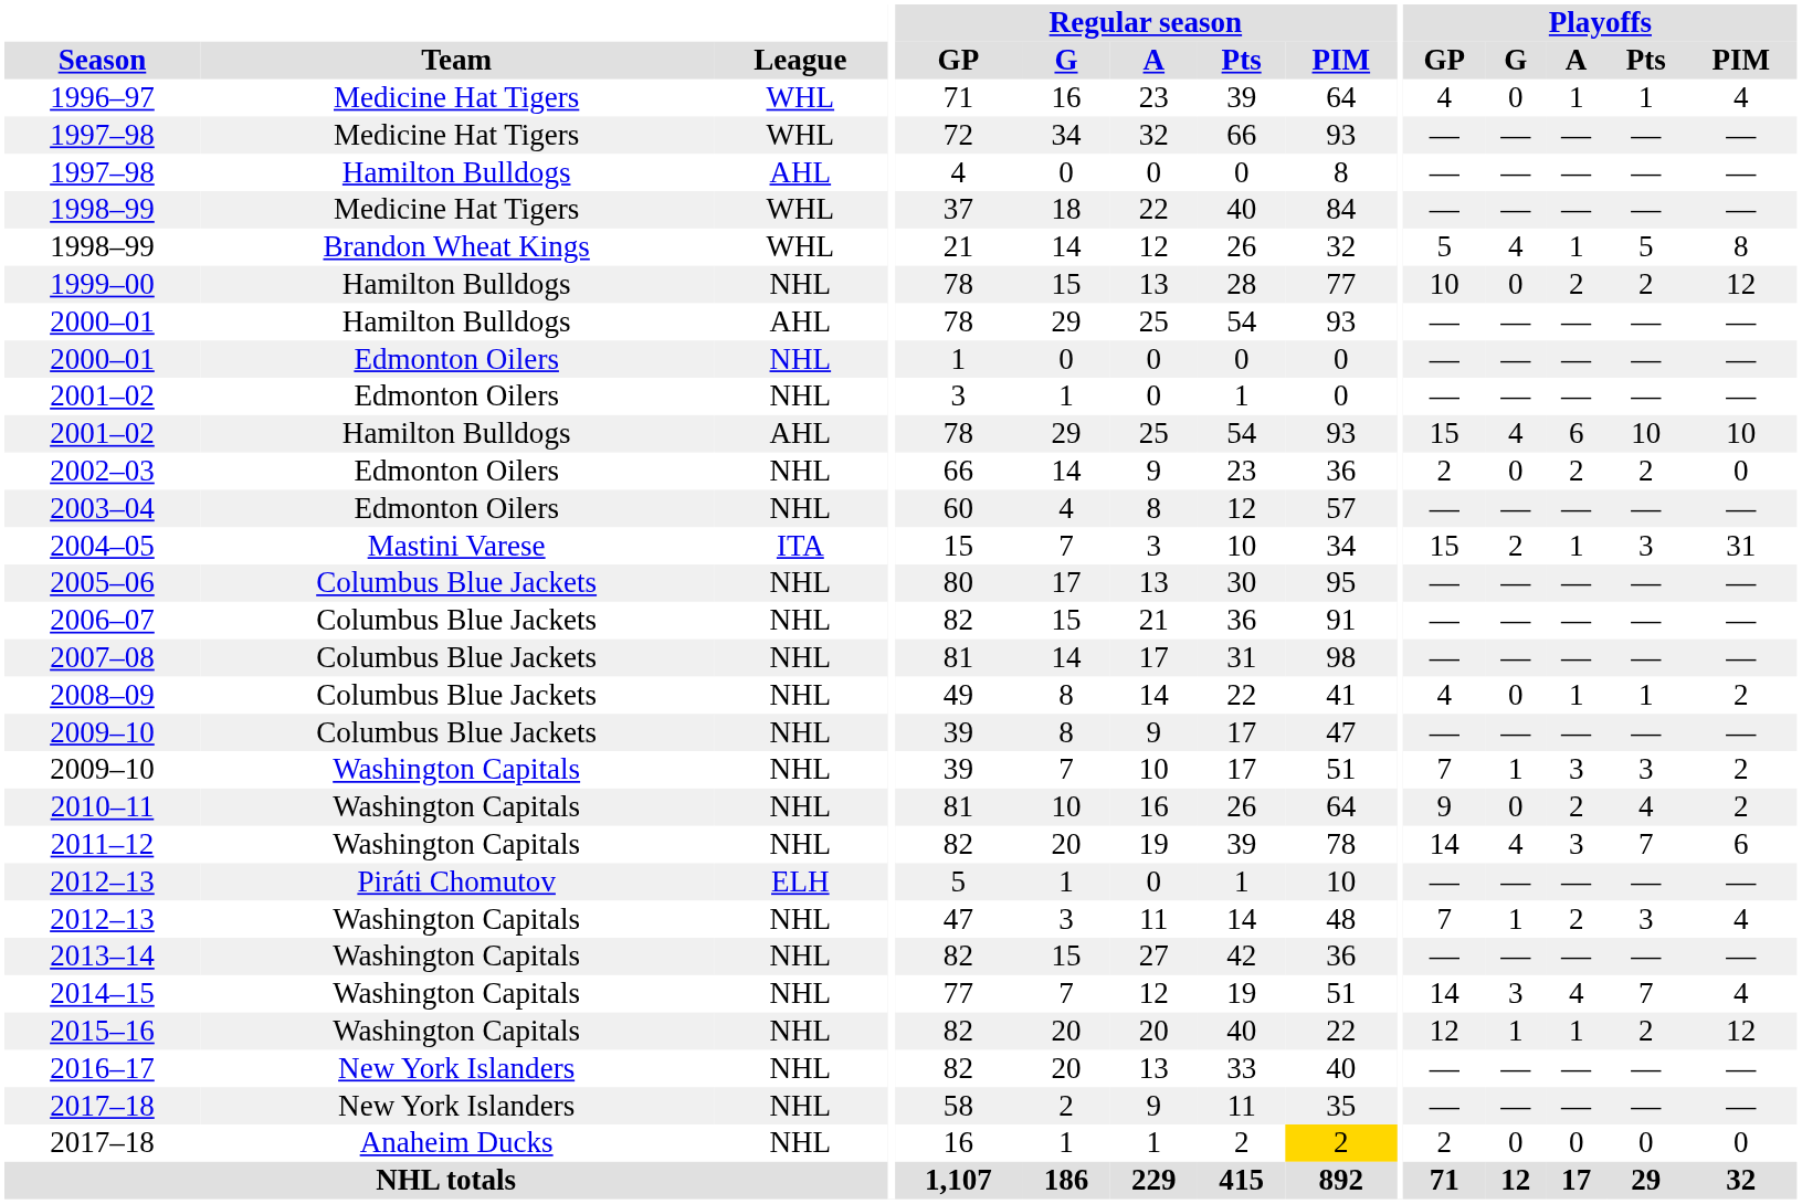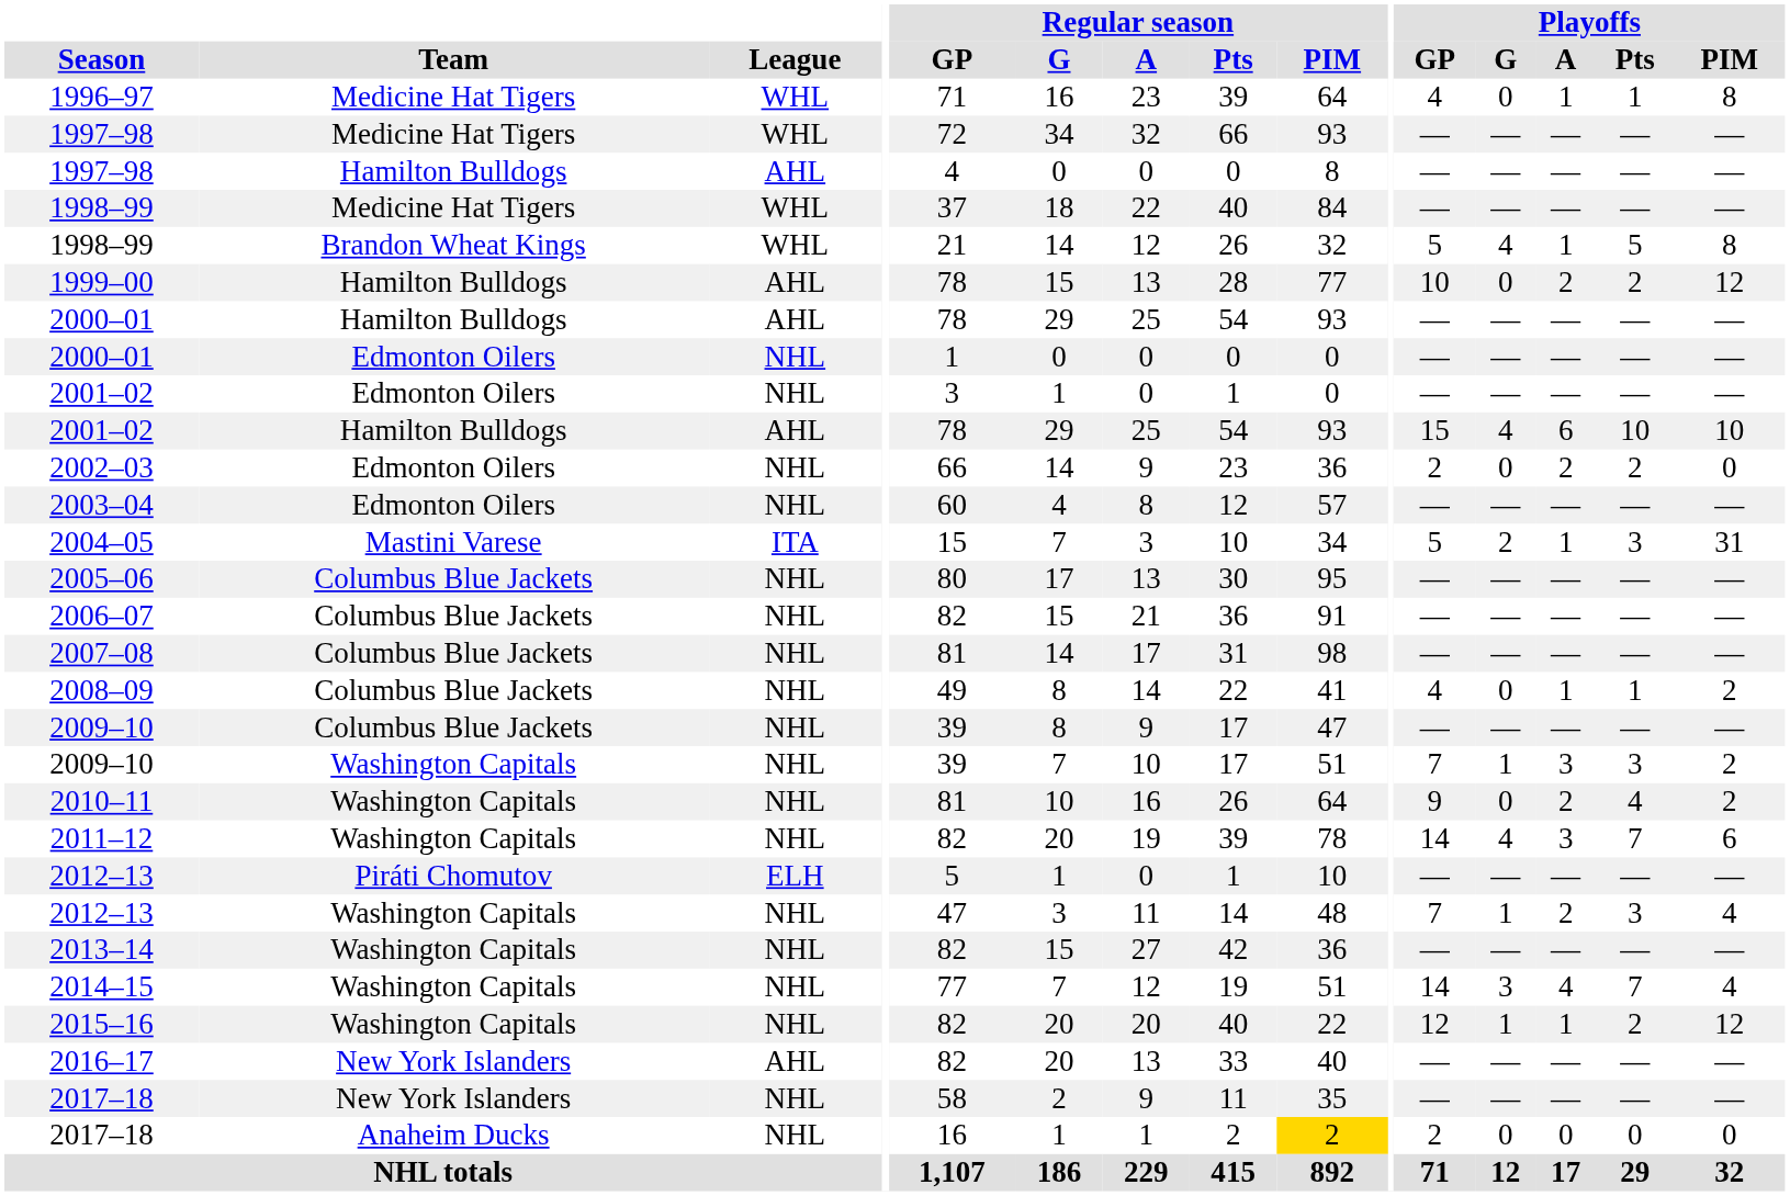 <table border="0" cellpadding="1" cellspacing="0" style="text-align:center; width:60em">
 <tr bgcolor="#e0e0e0">
 <th colspan="3" bgcolor="#ffffff"></th>
 <th rowspan="100" bgcolor="#ffffff"></th>
 <th colspan="5"><a href='#'>Regular season</a></th>
 <th rowspan="100" bgcolor="#ffffff"></th>
 <th colspan="5"><a href='#'>Playoffs</a></th>
 </tr>
 <tr bgcolor="#e0e0e0">
 <th><a href='#'>Season</a></th>
 <th>Team</th>
 <th>League</th>
 <th>GP</th>
 <th><a href='#'>G</a></th>
 <th><a href='#'>A</a></th>
 <th><a href='#'>Pts</a></th>
 <th><a href='#'>PIM</a></th>
 <th>GP</th>
 <th>G</th>
 <th>A</th>
 <th>Pts</th>
 <th>PIM</th>
 </tr>
 <tr>
 <td><a href='#'>1996–97</a></td>
 <td><a href='#'>Medicine Hat Tigers</a></td>
 <td><a href='#'>WHL</a></td>
 <td>71</td>
 <td>16</td>
 <td>23</td>
 <td>39</td>
 <td>64</td>
 <td>4</td>
 <td>0</td>
 <td>1</td>
 <td>1</td>
-<td>4</td>
+<td>8</td>
 </tr>
 <tr bgcolor="#f0f0f0">
 <td><a href='#'>1997–98</a></td>
 <td>Medicine Hat Tigers</td>
 <td>WHL</td>
 <td>72</td>
 <td>34</td>
 <td>32</td>
 <td>66</td>
 <td>93</td>
 <td>—</td>
 <td>—</td>
 <td>—</td>
 <td>—</td>
 <td>—</td>
 </tr>
 <tr>
 <td><a href='#'>1997–98</a></td>
 <td><a href='#'>Hamilton Bulldogs</a></td>
 <td><a href='#'>AHL</a></td>
 <td>4</td>
 <td>0</td>
 <td>0</td>
 <td>0</td>
 <td>8</td>
 <td>—</td>
 <td>—</td>
 <td>—</td>
 <td>—</td>
 <td>—</td>
 </tr>
 <tr bgcolor="#f0f0f0">
 <td><a href='#'>1998–99</a></td>
 <td>Medicine Hat Tigers</td>
 <td>WHL</td>
 <td>37</td>
 <td>18</td>
 <td>22</td>
 <td>40</td>
 <td>84</td>
 <td>—</td>
 <td>—</td>
 <td>—</td>
 <td>—</td>
 <td>—</td>
 </tr>
 <tr>
 <td>1998–99</td>
 <td><a href='#'>Brandon Wheat Kings</a></td>
 <td>WHL</td>
 <td>21</td>
 <td>14</td>
 <td>12</td>
 <td>26</td>
 <td>32</td>
 <td>5</td>
 <td>4</td>
 <td>1</td>
 <td>5</td>
 <td>8</td>
 </tr>
 <tr bgcolor="#f0f0f0">
 <td><a href='#'>1999–00</a></td>
 <td>Hamilton Bulldogs</td>
-<td>NHL</td>
+<td>AHL</td>
 <td>78</td>
 <td>15</td>
 <td>13</td>
 <td>28</td>
 <td>77</td>
 <td>10</td>
 <td>0</td>
 <td>2</td>
 <td>2</td>
 <td>12</td>
 </tr>
 <tr>
 <td><a href='#'>2000–01</a></td>
 <td>Hamilton Bulldogs</td>
 <td>AHL</td>
 <td>78</td>
 <td>29</td>
 <td>25</td>
 <td>54</td>
 <td>93</td>
 <td>—</td>
 <td>—</td>
 <td>—</td>
 <td>—</td>
 <td>—</td>
 </tr>
 <tr bgcolor="#f0f0f0">
 <td><a href='#'>2000–01</a></td>
 <td><a href='#'>Edmonton Oilers</a></td>
 <td><a href='#'>NHL</a></td>
 <td>1</td>
 <td>0</td>
 <td>0</td>
 <td>0</td>
 <td>0</td>
 <td>—</td>
 <td>—</td>
 <td>—</td>
 <td>—</td>
 <td>—</td>
 </tr>
 <tr>
 <td><a href='#'>2001–02</a></td>
 <td>Edmonton Oilers</td>
 <td>NHL</td>
 <td>3</td>
 <td>1</td>
 <td>0</td>
 <td>1</td>
 <td>0</td>
 <td>—</td>
 <td>—</td>
 <td>—</td>
 <td>—</td>
 <td>—</td>
 </tr>
 <tr bgcolor="#f0f0f0">
 <td><a href='#'>2001–02</a></td>
 <td>Hamilton Bulldogs</td>
 <td>AHL</td>
 <td>78</td>
 <td>29</td>
 <td>25</td>
 <td>54</td>
 <td>93</td>
 <td>15</td>
 <td>4</td>
 <td>6</td>
 <td>10</td>
 <td>10</td>
 </tr>
 <tr>
 <td><a href='#'>2002–03</a></td>
 <td>Edmonton Oilers</td>
 <td>NHL</td>
 <td>66</td>
 <td>14</td>
 <td>9</td>
 <td>23</td>
 <td>36</td>
 <td>2</td>
 <td>0</td>
 <td>2</td>
 <td>2</td>
 <td>0</td>
 </tr>
 <tr bgcolor="#f0f0f0">
 <td><a href='#'>2003–04</a></td>
 <td>Edmonton Oilers</td>
 <td>NHL</td>
 <td>60</td>
 <td>4</td>
 <td>8</td>
 <td>12</td>
 <td>57</td>
 <td>—</td>
 <td>—</td>
 <td>—</td>
 <td>—</td>
 <td>—</td>
 </tr>
 <tr>
 <td><a href='#'>2004–05</a></td>
 <td><a href='#'>Mastini Varese</a></td>
 <td><a href='#'>ITA</a></td>
 <td>15</td>
 <td>7</td>
 <td>3</td>
 <td>10</td>
 <td>34</td>
-<td>15</td>
+<td>5</td>
 <td>2</td>
 <td>1</td>
 <td>3</td>
 <td>31</td>
 </tr>
 <tr bgcolor="#f0f0f0">
 <td><a href='#'>2005–06</a></td>
 <td><a href='#'>Columbus Blue Jackets</a></td>
 <td>NHL</td>
 <td>80</td>
 <td>17</td>
 <td>13</td>
 <td>30</td>
 <td>95</td>
 <td>—</td>
 <td>—</td>
 <td>—</td>
 <td>—</td>
 <td>—</td>
 </tr>
 <tr>
 <td><a href='#'>2006–07</a></td>
 <td>Columbus Blue Jackets</td>
 <td>NHL</td>
 <td>82</td>
 <td>15</td>
 <td>21</td>
 <td>36</td>
 <td>91</td>
 <td>—</td>
 <td>—</td>
 <td>—</td>
 <td>—</td>
 <td>—</td>
 </tr>
 <tr bgcolor="#f0f0f0">
 <td><a href='#'>2007–08</a></td>
 <td>Columbus Blue Jackets</td>
 <td>NHL</td>
 <td>81</td>
 <td>14</td>
 <td>17</td>
 <td>31</td>
 <td>98</td>
 <td>—</td>
 <td>—</td>
 <td>—</td>
 <td>—</td>
 <td>—</td>
 </tr>
 <tr>
 <td><a href='#'>2008–09</a></td>
 <td>Columbus Blue Jackets</td>
 <td>NHL</td>
 <td>49</td>
 <td>8</td>
 <td>14</td>
 <td>22</td>
 <td>41</td>
 <td>4</td>
 <td>0</td>
 <td>1</td>
 <td>1</td>
 <td>2</td>
 </tr>
 <tr bgcolor="#f0f0f0">
 <td><a href='#'>2009–10</a></td>
 <td>Columbus Blue Jackets</td>
 <td>NHL</td>
 <td>39</td>
 <td>8</td>
 <td>9</td>
 <td>17</td>
 <td>47</td>
 <td>—</td>
 <td>—</td>
 <td>—</td>
 <td>—</td>
 <td>—</td>
 </tr>
 <tr>
 <td>2009–10</td>
 <td><a href='#'>Washington Capitals</a></td>
 <td>NHL</td>
 <td>39</td>
 <td>7</td>
 <td>10</td>
 <td>17</td>
 <td>51</td>
 <td>7</td>
 <td>1</td>
 <td>3</td>
 <td>3</td>
 <td>2</td>
 </tr>
 <tr bgcolor="#f0f0f0">
 <td><a href='#'>2010–11</a></td>
 <td>Washington Capitals</td>
 <td>NHL</td>
 <td>81</td>
 <td>10</td>
 <td>16</td>
 <td>26</td>
 <td>64</td>
 <td>9</td>
 <td>0</td>
 <td>2</td>
 <td>4</td>
 <td>2</td>
 </tr>
 <tr>
 <td><a href='#'>2011–12</a></td>
 <td>Washington Capitals</td>
 <td>NHL</td>
 <td>82</td>
 <td>20</td>
 <td>19</td>
 <td>39</td>
 <td>78</td>
 <td>14</td>
 <td>4</td>
 <td>3</td>
 <td>7</td>
 <td>6</td>
 </tr>
 <tr bgcolor="#f0f0f0">
 <td><a href='#'>2012–13</a></td>
 <td><a href='#'>Piráti Chomutov</a></td>
 <td><a href='#'>ELH</a></td>
 <td>5</td>
 <td>1</td>
 <td>0</td>
 <td>1</td>
 <td>10</td>
 <td>—</td>
 <td>—</td>
 <td>—</td>
 <td>—</td>
 <td>—</td>
 </tr>
 <tr>
 <td><a href='#'>2012–13</a></td>
 <td>Washington Capitals</td>
 <td>NHL</td>
 <td>47</td>
 <td>3</td>
 <td>11</td>
 <td>14</td>
 <td>48</td>
 <td>7</td>
 <td>1</td>
 <td>2</td>
 <td>3</td>
 <td>4</td>
 </tr>
 <tr bgcolor="#f0f0f0">
 <td><a href='#'>2013–14</a></td>
 <td>Washington Capitals</td>
 <td>NHL</td>
 <td>82</td>
 <td>15</td>
 <td>27</td>
 <td>42</td>
 <td>36</td>
 <td>—</td>
 <td>—</td>
 <td>—</td>
 <td>—</td>
 <td>—</td>
 </tr>
 <tr>
 <td><a href='#'>2014–15</a></td>
 <td>Washington Capitals</td>
 <td>NHL</td>
 <td>77</td>
 <td>7</td>
 <td>12</td>
 <td>19</td>
 <td>51</td>
 <td>14</td>
 <td>3</td>
 <td>4</td>
 <td>7</td>
 <td>4</td>
 </tr>
 <tr bgcolor="#f0f0f0">
 <td><a href='#'>2015–16</a></td>
 <td>Washington Capitals</td>
 <td>NHL</td>
 <td>82</td>
 <td>20</td>
 <td>20</td>
 <td>40</td>
 <td>22</td>
 <td>12</td>
 <td>1</td>
 <td>1</td>
 <td>2</td>
 <td>12</td>
 </tr>
 <tr>
 <td><a href='#'>2016–17</a></td>
 <td><a href='#'>New York Islanders</a></td>
-<td>NHL</td>
+<td>AHL</td>
 <td>82</td>
 <td>20</td>
 <td>13</td>
 <td>33</td>
 <td>40</td>
 <td>—</td>
 <td>—</td>
 <td>—</td>
 <td>—</td>
 <td>—</td>
 </tr>
 <tr bgcolor="#f0f0f0">
 <td><a href='#'>2017–18</a></td>
 <td>New York Islanders</td>
 <td>NHL</td>
 <td>58</td>
 <td>2</td>
 <td>9</td>
 <td>11</td>
 <td>35</td>
 <td>—</td>
 <td>—</td>
 <td>—</td>
 <td>—</td>
 <td>—</td>
 </tr>
 <tr>
 <td>2017–18</td>
 <td><a href='#'>Anaheim Ducks</a></td>
 <td>NHL</td>
 <td>16</td>
 <td>1</td>
 <td>1</td>
 <td>2</td>
 <td style="background: gold;">2</td>
 <td>2</td>
 <td>0</td>
 <td>0</td>
 <td>0</td>
 <td>0</td>
 </tr>
 <tr bgcolor="#e0e0e0">
 <th colspan="3">NHL totals</th>
 <th>1,107</th>
 <th>186</th>
 <th>229</th>
 <th>415</th>
 <th>892</th>
 <th>71</th>
 <th>12</th>
 <th>17</th>
 <th>29</th>
 <th>32</th>
 </tr>
 </table>
